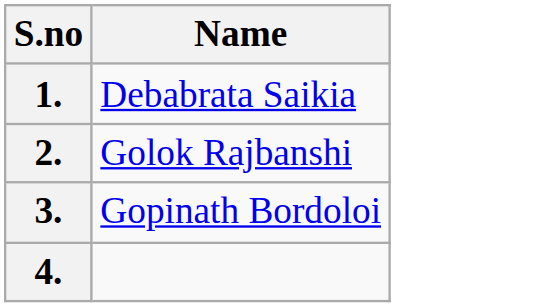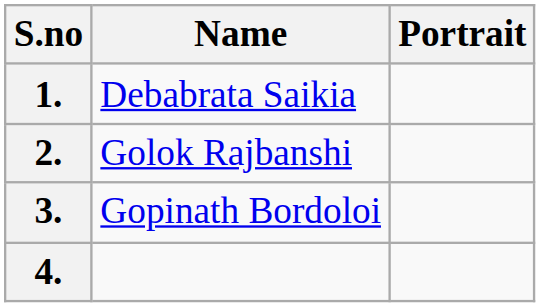 <table class="wikitable sortable">
 <tr>
 <th>S.no</th>
 <th>Name</th>
+<th>Portrait</th>
 </tr>
 <tr>
 <th>1.</th>
 <td><a href='#'>Debabrata Saikia</a></td>
+<td></td>
 </tr>
 <tr>
 <th>2.</th>
 <td><a href='#'>Golok Rajbanshi</a></td>
+<td></td>
 </tr>
 <tr>
 <th>3.</th>
 <td><a href='#'>Gopinath Bordoloi</a></td>
+<td></td>
 </tr>
 <tr>
 <th>4.</th>
 <td></td>
+<td></td>
 </tr>
 </table>
